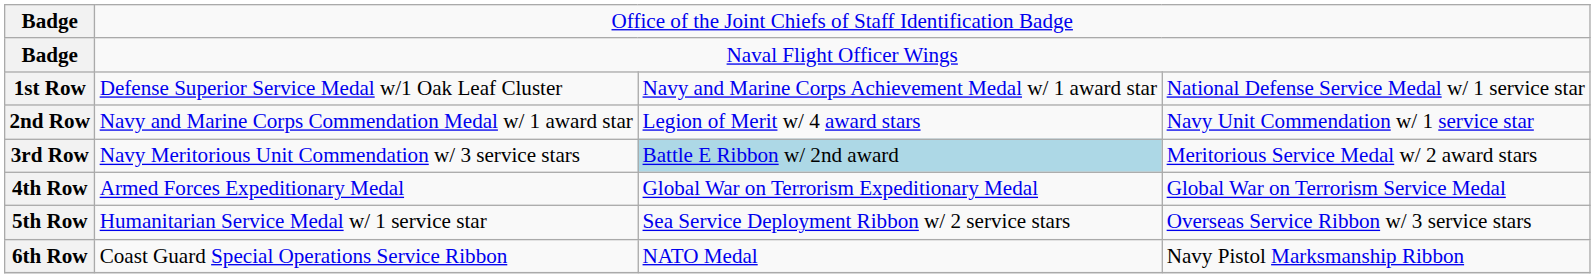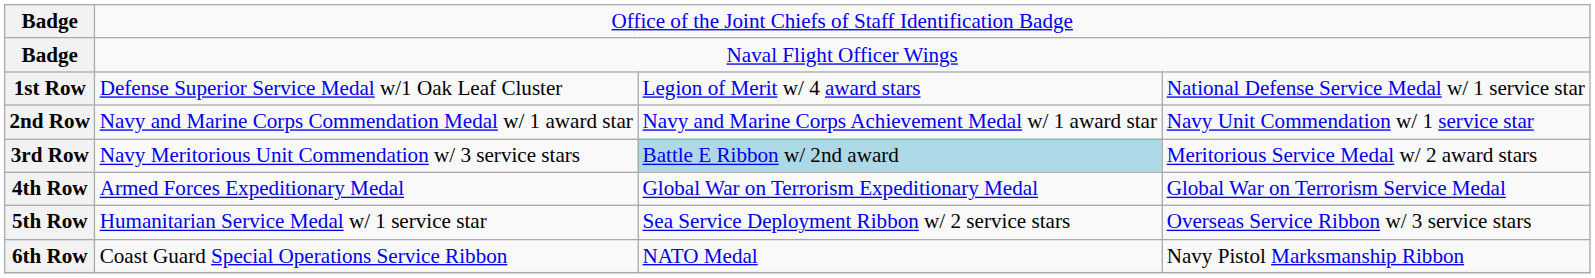 <table class="wikitable">
 <tr>
 <th>Badge</th>
 <td colspan="4" style="text-align:center;"><a href='#'>Office of the Joint Chiefs of Staff Identification Badge</a></td>
 </tr>
 <tr>
 <th>Badge</th>
 <td colspan="4" style="text-align:center;"><a href='#'>Naval Flight Officer Wings</a></td>
 </tr>
 <tr>
 <th>1st Row</th>
 <td><a href='#'>Defense Superior Service Medal</a> w/1 Oak Leaf Cluster</td>
-<td><a href='#'>Navy and Marine Corps Achievement Medal</a> w/ 1 award star</td>
+<td><a href='#'>Legion of Merit</a> w/ 4 <a href='#'>award stars</a></td>
 <td><a href='#'>National Defense Service Medal</a> w/ 1 service star</td>
 </tr>
 <tr>
 <th>2nd Row</th>
 <td><a href='#'>Navy and Marine Corps Commendation Medal</a> w/ 1 award star</td>
-<td><a href='#'>Legion of Merit</a> w/ 4 <a href='#'>award stars</a></td>
+<td><a href='#'>Navy and Marine Corps Achievement Medal</a> w/ 1 award star</td>
 <td><a href='#'>Navy Unit Commendation</a> w/ 1 <a href='#'>service star</a></td>
 </tr>
 <tr>
 <th>3rd Row</th>
 <td><a href='#'>Navy Meritorious Unit Commendation</a> w/ 3 service stars</td>
 <td style="background: lightblue;"><a href='#'>Battle E Ribbon</a> w/ 2nd award</td>
 <td><a href='#'>Meritorious Service Medal</a> w/ 2 award stars</td>
 </tr>
 <tr>
 <th>4th Row</th>
 <td><a href='#'>Armed Forces Expeditionary Medal</a></td>
 <td><a href='#'>Global War on Terrorism Expeditionary Medal</a></td>
 <td><a href='#'>Global War on Terrorism Service Medal</a></td>
 </tr>
 <tr>
 <th>5th Row</th>
 <td><a href='#'>Humanitarian Service Medal</a> w/ 1 service star</td>
 <td><a href='#'>Sea Service Deployment Ribbon</a> w/ 2 service stars</td>
 <td><a href='#'>Overseas Service Ribbon</a> w/ 3 service stars</td>
 </tr>
 <tr>
 <th>6th Row</th>
 <td>Coast Guard <a href='#'>Special Operations Service Ribbon</a></td>
 <td><a href='#'>NATO Medal</a></td>
 <td>Navy Pistol <a href='#'>Marksmanship Ribbon</a></td>
 </tr>
 <tr>
 </tr>
 </table>
